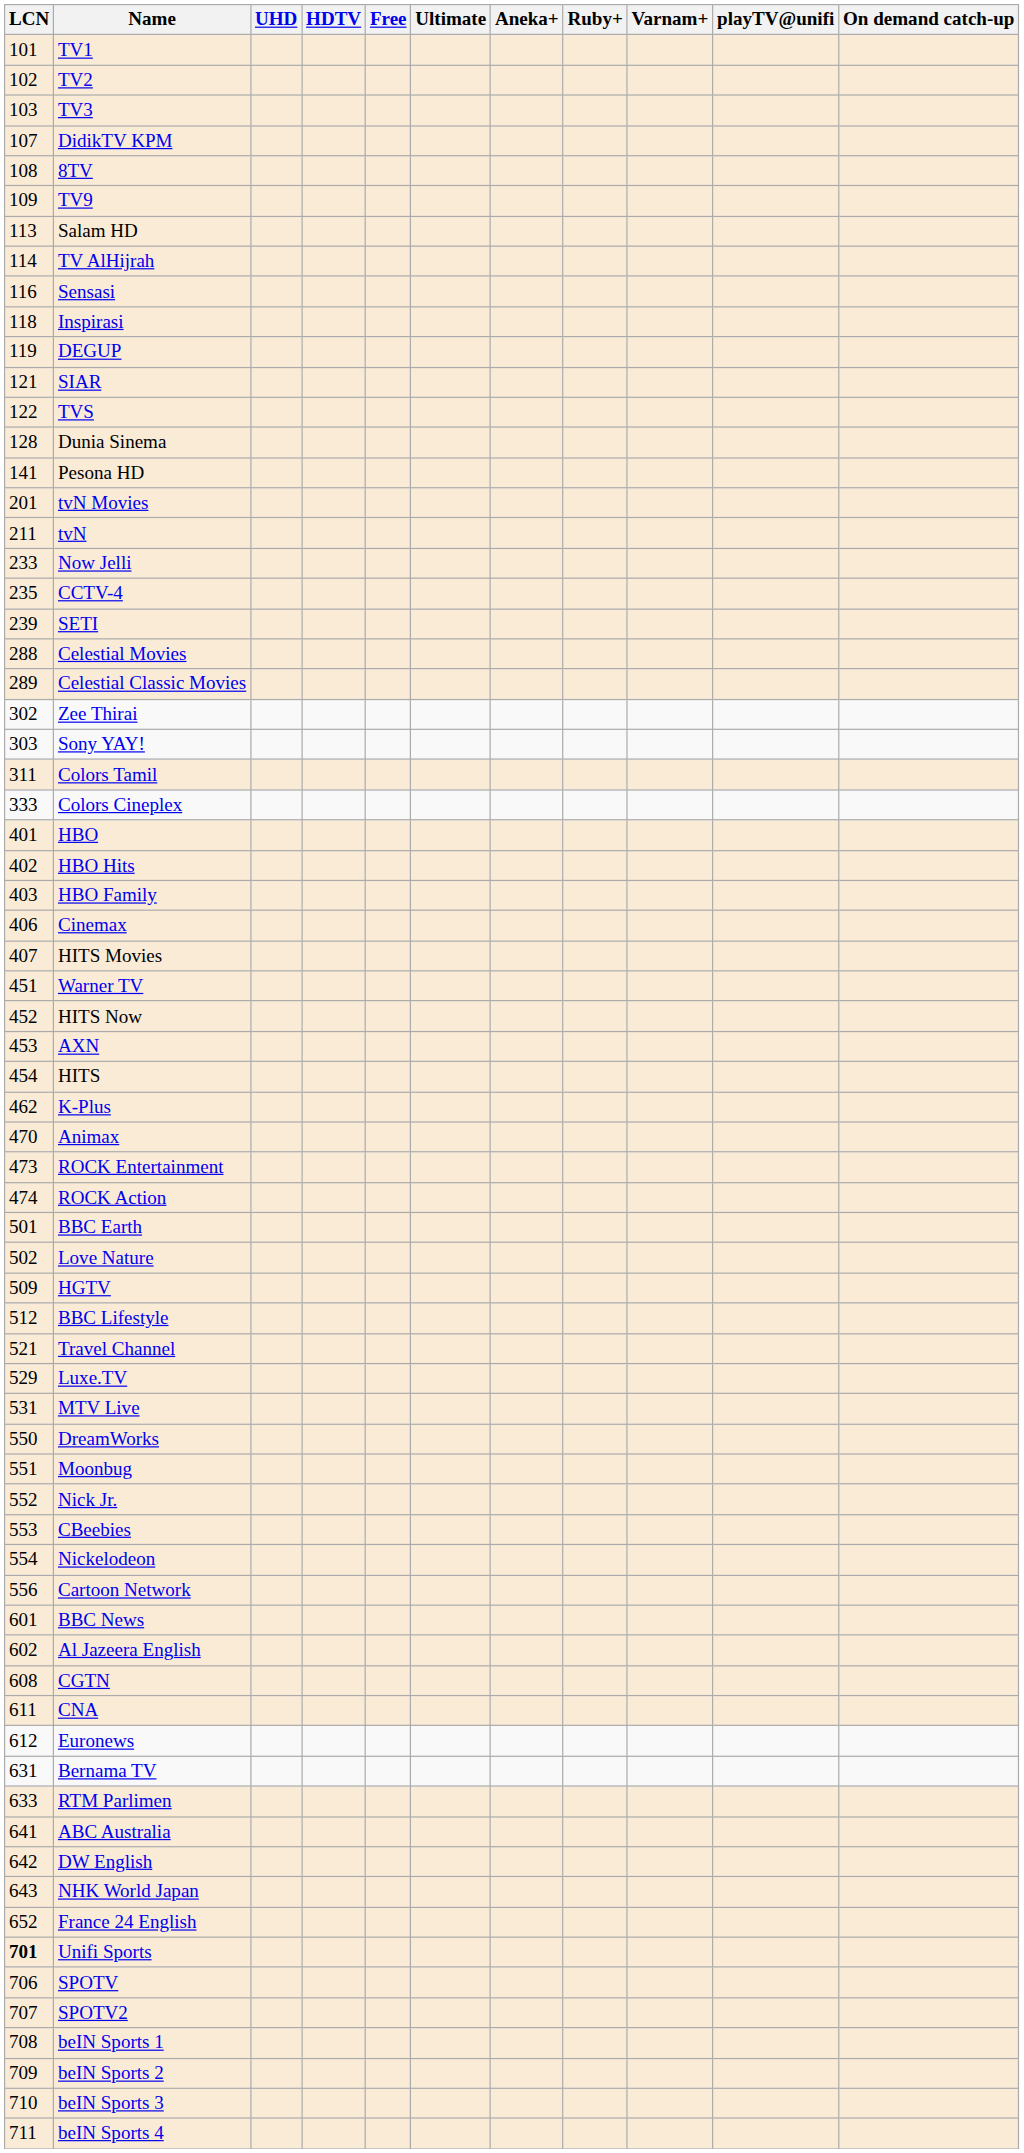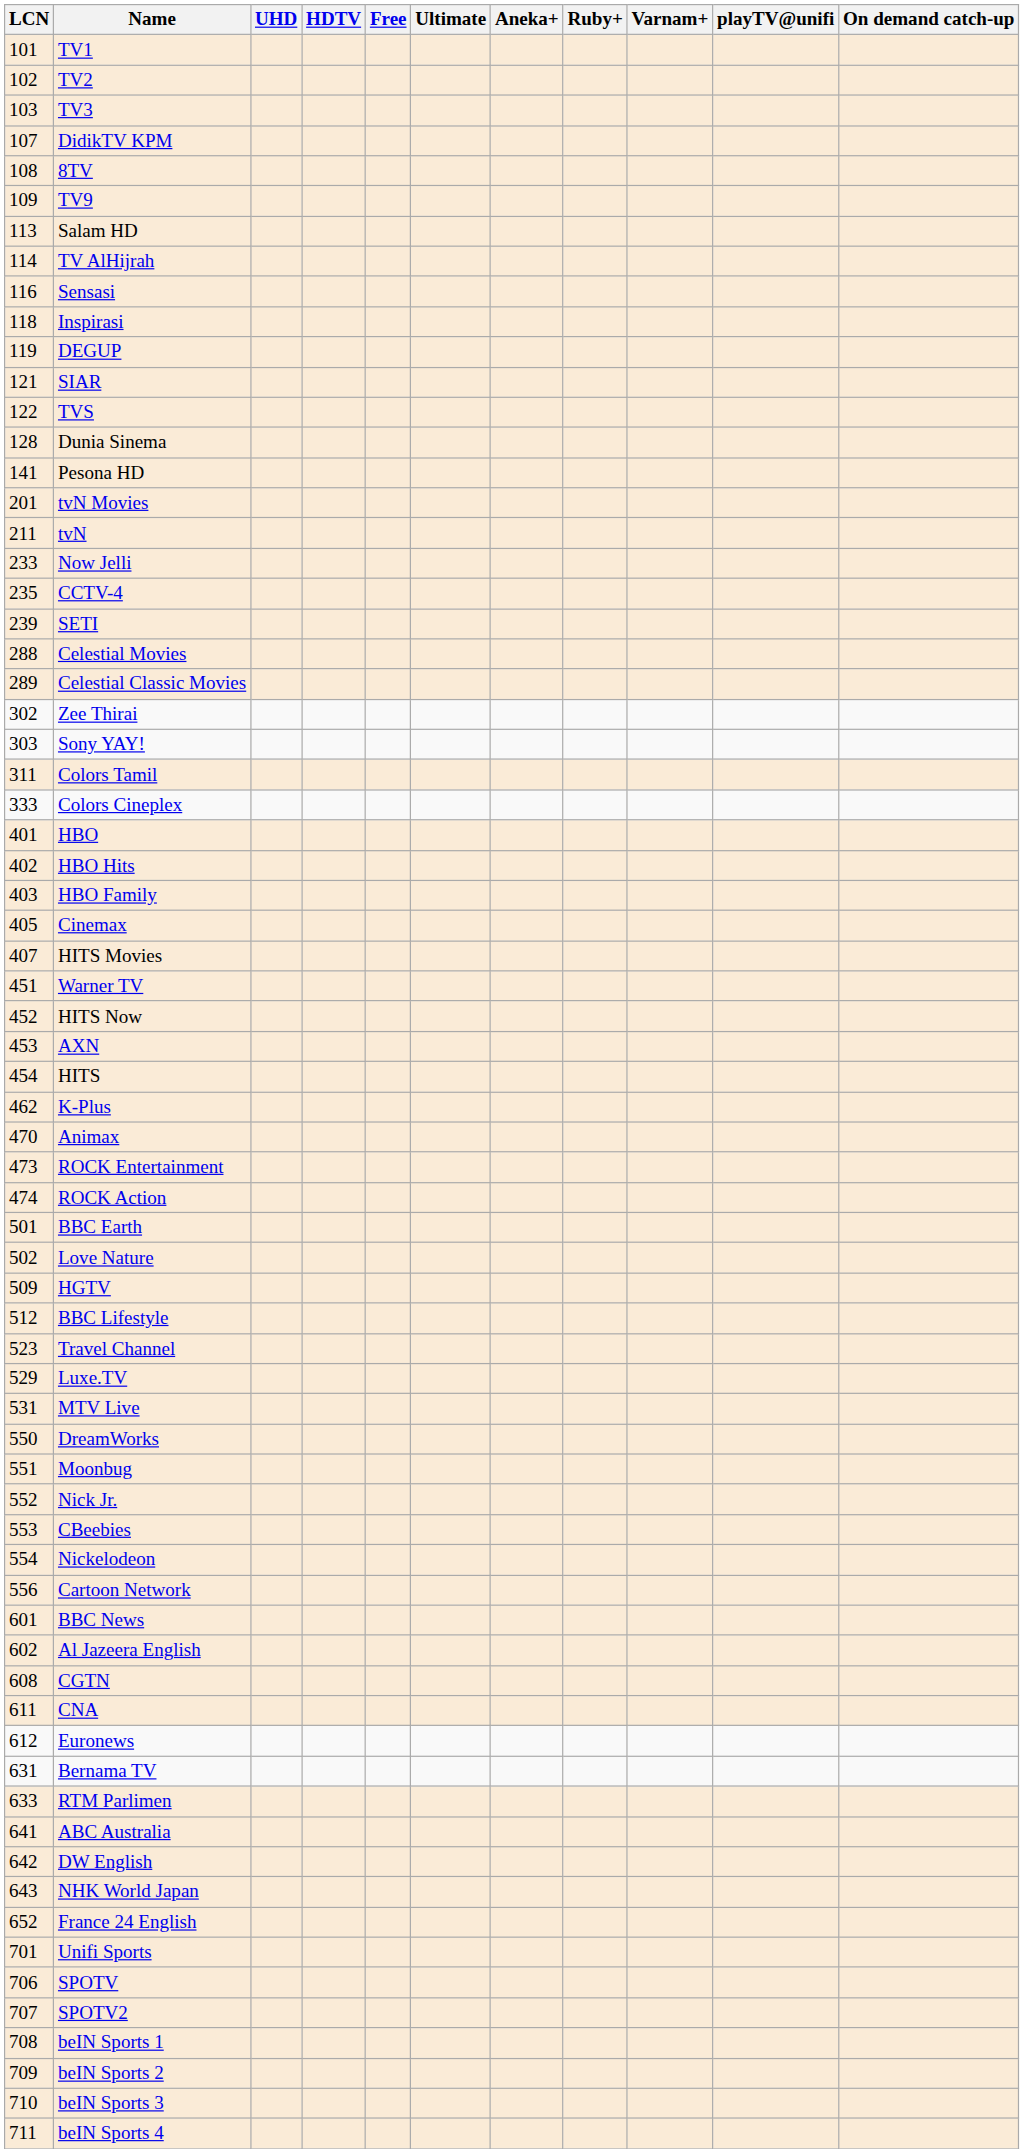 <table class="wikitable sortable">
 <tr>
 <th>LCN</th>
 <th>Name</th>
 <th><a href='#'>UHD</a></th>
 <th><a href='#'>HDTV</a></th>
 <th><a href='#'>Free</a></th>
 <th>Ultimate</th>
 <th>Aneka+</th>
 <th>Ruby+</th>
 <th>Varnam+</th>
 <th>playTV@unifi</th>
 <th>On demand catch-up</th>
 </tr>
 <tr style="background:#faebd7">
 <td>101</td>
 <td><a href='#'>TV1</a></td>
 <td></td>
 <td></td>
 <td></td>
 <td></td>
 <td></td>
 <td></td>
 <td></td>
 <td></td>
 <td></td>
 </tr>
 <tr style="background:#faebd7">
 <td>102</td>
 <td><a href='#'>TV2</a></td>
 <td></td>
 <td></td>
 <td></td>
 <td></td>
 <td></td>
 <td></td>
 <td></td>
 <td></td>
 <td></td>
 </tr>
 <tr style="background:#faebd7">
 <td>103</td>
 <td><a href='#'>TV3</a></td>
 <td></td>
 <td></td>
 <td></td>
 <td></td>
 <td></td>
 <td></td>
 <td></td>
 <td></td>
 <td></td>
 </tr>
 <tr style="background:#faebd7">
 <td>107</td>
 <td><a href='#'>DidikTV KPM</a></td>
 <td></td>
 <td></td>
 <td></td>
 <td></td>
 <td></td>
 <td></td>
 <td></td>
 <td></td>
 <td></td>
 </tr>
 <tr style="background:#faebd7">
 <td>108</td>
 <td><a href='#'>8TV</a></td>
 <td></td>
 <td></td>
 <td></td>
 <td></td>
 <td></td>
 <td></td>
 <td></td>
 <td></td>
 <td></td>
 </tr>
 <tr style="background:#faebd7">
 <td>109</td>
 <td><a href='#'>TV9</a></td>
 <td></td>
 <td></td>
 <td></td>
 <td></td>
 <td></td>
 <td></td>
 <td></td>
 <td></td>
 <td></td>
 </tr>
 <tr style="background:#faebd7">
 <td>113</td>
 <td>Salam HD</td>
 <td></td>
 <td></td>
 <td></td>
 <td></td>
 <td></td>
 <td></td>
 <td></td>
 <td></td>
 <td></td>
 </tr>
 <tr style="background:#faebd7">
 <td>114</td>
 <td><a href='#'>TV AlHijrah</a></td>
 <td></td>
 <td></td>
 <td></td>
 <td></td>
 <td></td>
 <td></td>
 <td></td>
 <td></td>
 <td></td>
 </tr>
 <tr style="background:#faebd7">
 <td>116</td>
 <td><a href='#'>Sensasi</a></td>
 <td></td>
 <td></td>
 <td></td>
 <td></td>
 <td></td>
 <td></td>
 <td></td>
 <td></td>
 <td></td>
 </tr>
 <tr style="background:#faebd7">
 <td>118</td>
 <td><a href='#'>Inspirasi</a></td>
 <td></td>
 <td></td>
 <td></td>
 <td></td>
 <td></td>
 <td></td>
 <td></td>
 <td></td>
 <td></td>
 </tr>
 <tr style="background:#faebd7">
 <td>119</td>
 <td><a href='#'>DEGUP</a></td>
 <td></td>
 <td></td>
 <td></td>
 <td></td>
 <td></td>
 <td></td>
 <td></td>
 <td></td>
 <td></td>
 </tr>
 <tr style="background:#faebd7">
 <td>121</td>
 <td><a href='#'>SIAR</a></td>
 <td></td>
 <td></td>
 <td></td>
 <td></td>
 <td></td>
 <td></td>
 <td></td>
 <td></td>
 <td></td>
 </tr>
 <tr style="background:#faebd7">
 <td>122</td>
 <td><a href='#'>TVS</a></td>
 <td></td>
 <td></td>
 <td></td>
 <td></td>
 <td></td>
 <td></td>
 <td></td>
 <td></td>
 <td></td>
 </tr>
 <tr style="background:#faebd7">
 <td>128</td>
 <td>Dunia Sinema</td>
 <td></td>
 <td></td>
 <td></td>
 <td></td>
 <td></td>
 <td></td>
 <td></td>
 <td></td>
 <td></td>
 </tr>
 <tr style="background:#faebd7">
 <td>141</td>
 <td>Pesona HD</td>
 <td></td>
 <td></td>
 <td></td>
 <td></td>
 <td></td>
 <td></td>
 <td></td>
 <td></td>
 <td></td>
 </tr>
 <tr style="background:#faebd7">
 <td>201</td>
 <td><a href='#'>tvN Movies</a></td>
 <td></td>
 <td></td>
 <td></td>
 <td></td>
 <td></td>
 <td></td>
 <td></td>
 <td></td>
 <td></td>
 </tr>
 <tr style="background:#faebd7">
 <td>211</td>
 <td><a href='#'>tvN</a></td>
 <td></td>
 <td></td>
 <td></td>
 <td></td>
 <td></td>
 <td></td>
 <td></td>
 <td></td>
 <td></td>
 </tr>
 <tr style="background:#faebd7">
 <td>233</td>
 <td><a href='#'>Now Jelli</a></td>
 <td></td>
 <td></td>
 <td></td>
 <td></td>
 <td></td>
 <td></td>
 <td></td>
 <td></td>
 <td></td>
 </tr>
 <tr style="background:#faebd7">
 <td>235</td>
 <td><a href='#'>CCTV-4</a></td>
 <td></td>
 <td></td>
 <td></td>
 <td></td>
 <td></td>
 <td></td>
 <td></td>
 <td></td>
 <td></td>
 </tr>
 <tr style="background:#faebd7">
 <td>239</td>
 <td><a href='#'>SETI</a></td>
 <td></td>
 <td></td>
 <td></td>
 <td></td>
 <td></td>
 <td></td>
 <td></td>
 <td></td>
 <td></td>
 </tr>
 <tr style="background:#faebd7">
 <td>288</td>
 <td><a href='#'>Celestial Movies</a></td>
 <td></td>
 <td></td>
 <td></td>
 <td></td>
 <td></td>
 <td></td>
 <td></td>
 <td></td>
 <td></td>
 </tr>
 <tr style="background:#faebd7">
 <td>289</td>
 <td><a href='#'>Celestial Classic Movies</a></td>
 <td></td>
 <td></td>
 <td></td>
 <td></td>
 <td></td>
 <td></td>
 <td></td>
 <td></td>
 <td></td>
 </tr>
 <tr>
 <td>302</td>
 <td><a href='#'>Zee Thirai</a></td>
 <td></td>
 <td></td>
 <td></td>
 <td></td>
 <td></td>
 <td></td>
 <td></td>
 <td></td>
 <td></td>
 </tr>
 <tr>
 <td>303</td>
 <td><a href='#'>Sony YAY!</a></td>
 <td></td>
 <td></td>
 <td></td>
 <td></td>
 <td></td>
 <td></td>
 <td></td>
 <td></td>
 <td></td>
 </tr>
 <tr style="background:#faebd7">
 <td>311</td>
 <td><a href='#'>Colors Tamil</a></td>
 <td></td>
 <td></td>
 <td></td>
 <td></td>
 <td></td>
 <td></td>
 <td></td>
 <td></td>
 <td></td>
 </tr>
 <tr>
 <td>333</td>
 <td><a href='#'>Colors Cineplex</a></td>
 <td></td>
 <td></td>
 <td></td>
 <td></td>
 <td></td>
 <td></td>
 <td></td>
 <td></td>
 <td></td>
 </tr>
 <tr style="background:#faebd7">
 <td>401</td>
 <td><a href='#'>HBO</a></td>
 <td></td>
 <td></td>
 <td></td>
 <td></td>
 <td></td>
 <td></td>
 <td></td>
 <td></td>
 <td></td>
 </tr>
 <tr style="background:#faebd7">
 <td>402</td>
 <td><a href='#'>HBO Hits</a></td>
 <td></td>
 <td></td>
 <td></td>
 <td></td>
 <td></td>
 <td></td>
 <td></td>
 <td></td>
 <td></td>
 </tr>
 <tr style="background:#faebd7">
 <td>403</td>
 <td><a href='#'>HBO Family</a></td>
 <td></td>
 <td></td>
 <td></td>
 <td></td>
 <td></td>
 <td></td>
 <td></td>
 <td></td>
 <td></td>
 </tr>
 <tr style="background:#faebd7">
-<td>406</td>
+<td>405</td>
 <td><a href='#'>Cinemax</a></td>
 <td></td>
 <td></td>
 <td></td>
 <td></td>
 <td></td>
 <td></td>
 <td></td>
 <td></td>
 <td></td>
 </tr>
 <tr style="background:#faebd7">
 <td>407</td>
 <td>HITS Movies</td>
 <td></td>
 <td></td>
 <td></td>
 <td></td>
 <td></td>
 <td></td>
 <td></td>
 <td></td>
 <td></td>
 </tr>
 <tr style="background:#faebd7">
 <td>451</td>
 <td><a href='#'>Warner TV</a></td>
 <td></td>
 <td></td>
 <td></td>
 <td></td>
 <td></td>
 <td></td>
 <td></td>
 <td></td>
 <td></td>
 </tr>
 <tr style="background:#faebd7">
 <td>452</td>
 <td>HITS Now</td>
 <td></td>
 <td></td>
 <td></td>
 <td></td>
 <td></td>
 <td></td>
 <td></td>
 <td></td>
 <td></td>
 </tr>
 <tr style="background:#faebd7">
 <td>453</td>
 <td><a href='#'>AXN</a></td>
 <td></td>
 <td></td>
 <td></td>
 <td></td>
 <td></td>
 <td></td>
 <td></td>
 <td></td>
 <td></td>
 </tr>
 <tr style="background:#faebd7">
 <td>454</td>
 <td>HITS</td>
 <td></td>
 <td></td>
 <td></td>
 <td></td>
 <td></td>
 <td></td>
 <td></td>
 <td></td>
 <td></td>
 </tr>
 <tr style="background:#faebd7">
 <td>462</td>
 <td><a href='#'>K-Plus</a></td>
 <td></td>
 <td></td>
 <td></td>
 <td></td>
 <td></td>
 <td></td>
 <td></td>
 <td></td>
 <td></td>
 </tr>
 <tr style="background:#faebd7">
 <td>470</td>
 <td><a href='#'>Animax</a></td>
 <td></td>
 <td></td>
 <td></td>
 <td></td>
 <td></td>
 <td></td>
 <td></td>
 <td></td>
 <td></td>
 </tr>
 <tr style="background:#faebd7">
 <td>473</td>
 <td><a href='#'>ROCK Entertainment</a></td>
 <td></td>
 <td></td>
 <td></td>
 <td></td>
 <td></td>
 <td></td>
 <td></td>
 <td></td>
 <td></td>
 </tr>
 <tr style="background:#faebd7">
 <td>474</td>
 <td><a href='#'>ROCK Action</a></td>
 <td></td>
 <td></td>
 <td></td>
 <td></td>
 <td></td>
 <td></td>
 <td></td>
 <td></td>
 <td></td>
 </tr>
 <tr style="background:#faebd7">
 <td>501</td>
 <td><a href='#'>BBC Earth</a></td>
 <td></td>
 <td></td>
 <td></td>
 <td></td>
 <td></td>
 <td></td>
 <td></td>
 <td></td>
 <td></td>
 </tr>
 <tr style="background:#faebd7">
 <td>502</td>
 <td><a href='#'>Love Nature</a></td>
 <td></td>
 <td></td>
 <td></td>
 <td></td>
 <td></td>
 <td></td>
 <td></td>
 <td></td>
 <td></td>
 </tr>
 <tr style="background:#faebd7">
 <td>509</td>
 <td><a href='#'>HGTV</a></td>
 <td></td>
 <td></td>
 <td></td>
 <td></td>
 <td></td>
 <td></td>
 <td></td>
 <td></td>
 <td></td>
 </tr>
 <tr style="background:#faebd7">
 <td>512</td>
 <td><a href='#'>BBC Lifestyle</a></td>
 <td></td>
 <td></td>
 <td></td>
 <td></td>
 <td></td>
 <td></td>
 <td></td>
 <td></td>
 <td></td>
 </tr>
 <tr style="background:#faebd7">
-<td>521</td>
+<td>523</td>
 <td><a href='#'>Travel Channel</a></td>
 <td></td>
 <td></td>
 <td></td>
 <td></td>
 <td></td>
 <td></td>
 <td></td>
 <td></td>
 <td></td>
 </tr>
 <tr style="background:#faebd7">
 <td>529</td>
 <td><a href='#'>Luxe.TV</a></td>
 <td></td>
 <td></td>
 <td></td>
 <td></td>
 <td></td>
 <td></td>
 <td></td>
 <td></td>
 <td></td>
 </tr>
 <tr style="background:#faebd7">
 <td>531</td>
 <td><a href='#'>MTV Live</a></td>
 <td></td>
 <td></td>
 <td></td>
 <td></td>
 <td></td>
 <td></td>
 <td></td>
 <td></td>
 <td></td>
 </tr>
 <tr style="background:#faebd7">
 <td>550</td>
 <td><a href='#'>DreamWorks</a></td>
 <td></td>
 <td></td>
 <td></td>
 <td></td>
 <td></td>
 <td></td>
 <td></td>
 <td></td>
 <td></td>
 </tr>
 <tr style="background:#faebd7">
 <td>551</td>
 <td><a href='#'>Moonbug</a></td>
 <td></td>
 <td></td>
 <td></td>
 <td></td>
 <td></td>
 <td></td>
 <td></td>
 <td></td>
 <td></td>
 </tr>
 <tr style="background:#faebd7">
 <td>552</td>
 <td><a href='#'>Nick Jr.</a></td>
 <td></td>
 <td></td>
 <td></td>
 <td></td>
 <td></td>
 <td></td>
 <td></td>
 <td></td>
 <td></td>
 </tr>
 <tr style="background:#faebd7">
 <td>553</td>
 <td><a href='#'>CBeebies</a></td>
 <td></td>
 <td></td>
 <td></td>
 <td></td>
 <td></td>
 <td></td>
 <td></td>
 <td></td>
 <td></td>
 </tr>
 <tr style="background:#faebd7">
 <td>554</td>
 <td><a href='#'>Nickelodeon</a></td>
 <td></td>
 <td></td>
 <td></td>
 <td></td>
 <td></td>
 <td></td>
 <td></td>
 <td></td>
 <td></td>
 </tr>
 <tr style="background:#faebd7">
 <td>556</td>
 <td><a href='#'>Cartoon Network</a></td>
 <td></td>
 <td></td>
 <td></td>
 <td></td>
 <td></td>
 <td></td>
 <td></td>
 <td></td>
 <td></td>
 </tr>
 <tr style="background:#faebd7">
 <td>601</td>
 <td><a href='#'>BBC News</a></td>
 <td></td>
 <td></td>
 <td></td>
 <td></td>
 <td></td>
 <td></td>
 <td></td>
 <td></td>
 <td></td>
 </tr>
 <tr style="background:#faebd7">
 <td>602</td>
 <td><a href='#'>Al Jazeera English</a></td>
 <td></td>
 <td></td>
 <td></td>
 <td></td>
 <td></td>
 <td></td>
 <td></td>
 <td></td>
 <td></td>
 </tr>
 <tr style="background:#faebd7">
 <td>608</td>
 <td><a href='#'>CGTN</a></td>
 <td></td>
 <td></td>
 <td></td>
 <td></td>
 <td></td>
 <td></td>
 <td></td>
 <td></td>
 <td></td>
 </tr>
 <tr style="background:#faebd7">
 <td>611</td>
 <td><a href='#'>CNA</a></td>
 <td></td>
 <td></td>
 <td></td>
 <td></td>
 <td></td>
 <td></td>
 <td></td>
 <td></td>
 <td></td>
 </tr>
 <tr>
 <td>612</td>
 <td><a href='#'>Euronews</a></td>
 <td></td>
 <td></td>
 <td></td>
 <td></td>
 <td></td>
 <td></td>
 <td></td>
 <td></td>
 <td></td>
 </tr>
 <tr>
 <td>631</td>
 <td><a href='#'>Bernama TV</a></td>
 <td></td>
 <td></td>
 <td></td>
 <td></td>
 <td></td>
 <td></td>
 <td></td>
 <td></td>
 <td></td>
 </tr>
 <tr style="background:#faebd7">
 <td>633</td>
 <td><a href='#'>RTM Parlimen</a></td>
 <td></td>
 <td></td>
 <td></td>
 <td></td>
 <td></td>
 <td></td>
 <td></td>
 <td></td>
 <td></td>
 </tr>
 <tr style="background:#faebd7">
 <td>641</td>
 <td><a href='#'>ABC Australia</a></td>
 <td></td>
 <td></td>
 <td></td>
 <td></td>
 <td></td>
 <td></td>
 <td></td>
 <td></td>
 <td></td>
 </tr>
 <tr style="background:#faebd7">
 <td>642</td>
 <td><a href='#'>DW English</a></td>
 <td></td>
 <td></td>
 <td></td>
 <td></td>
 <td></td>
 <td></td>
 <td></td>
 <td></td>
 <td></td>
 </tr>
 <tr style="background:#faebd7">
 <td>643</td>
 <td><a href='#'>NHK World Japan</a></td>
 <td></td>
 <td></td>
 <td></td>
 <td></td>
 <td></td>
 <td></td>
 <td></td>
 <td></td>
 <td></td>
 </tr>
 <tr style="background:#faebd7">
 <td>652</td>
 <td><a href='#'>France 24 English</a></td>
 <td></td>
 <td></td>
 <td></td>
 <td></td>
 <td></td>
 <td></td>
 <td></td>
 <td></td>
 <td></td>
 </tr>
 <tr style="background:#faebd7">
-<td><strong>701</strong></td>
+<td>701</td>
 <td><a href='#'>Unifi Sports</a></td>
 <td></td>
 <td></td>
 <td></td>
 <td></td>
 <td></td>
 <td></td>
 <td></td>
 <td></td>
 <td></td>
 </tr>
 <tr style="background:#faebd7">
 <td>706</td>
 <td><a href='#'>SPOTV</a></td>
 <td></td>
 <td></td>
 <td></td>
 <td></td>
 <td></td>
 <td></td>
 <td></td>
 <td></td>
 <td></td>
 </tr>
 <tr style="background:#faebd7">
 <td>707</td>
 <td><a href='#'>SPOTV2</a></td>
 <td></td>
 <td></td>
 <td></td>
 <td></td>
 <td></td>
 <td></td>
 <td></td>
 <td></td>
 <td></td>
 </tr>
 <tr style="background:#faebd7">
 <td>708</td>
 <td><a href='#'>beIN Sports 1</a></td>
 <td></td>
 <td></td>
 <td></td>
 <td></td>
 <td></td>
 <td></td>
 <td></td>
 <td></td>
 <td></td>
 </tr>
 <tr style="background:#faebd7">
 <td>709</td>
 <td><a href='#'>beIN Sports 2</a></td>
 <td></td>
 <td></td>
 <td></td>
 <td></td>
 <td></td>
 <td></td>
 <td></td>
 <td></td>
 <td></td>
 </tr>
 <tr style="background:#faebd7">
 <td>710</td>
 <td><a href='#'>beIN Sports 3</a></td>
 <td></td>
 <td></td>
 <td></td>
 <td></td>
 <td></td>
 <td></td>
 <td></td>
 <td></td>
 <td></td>
 </tr>
 <tr style="background:#faebd7">
 <td>711</td>
 <td><a href='#'>beIN Sports 4</a></td>
 <td></td>
 <td></td>
 <td></td>
 <td></td>
 <td></td>
 <td></td>
 <td></td>
 <td></td>
 <td></td>
 </tr>
 </table>
